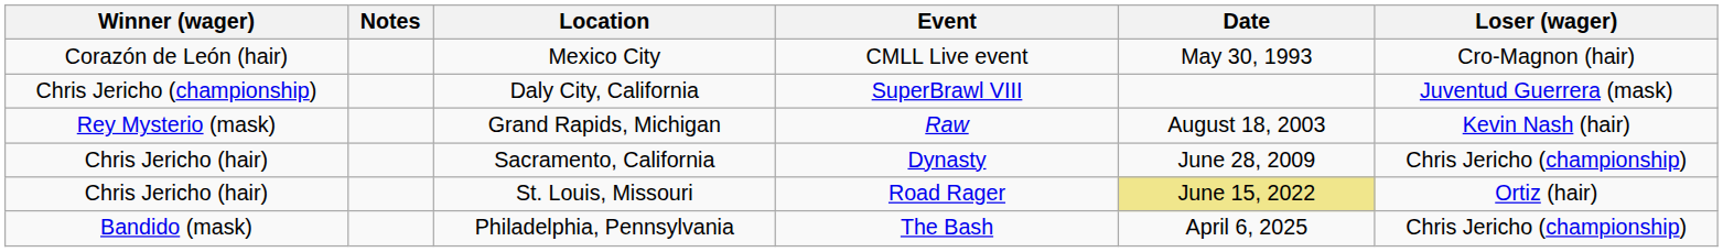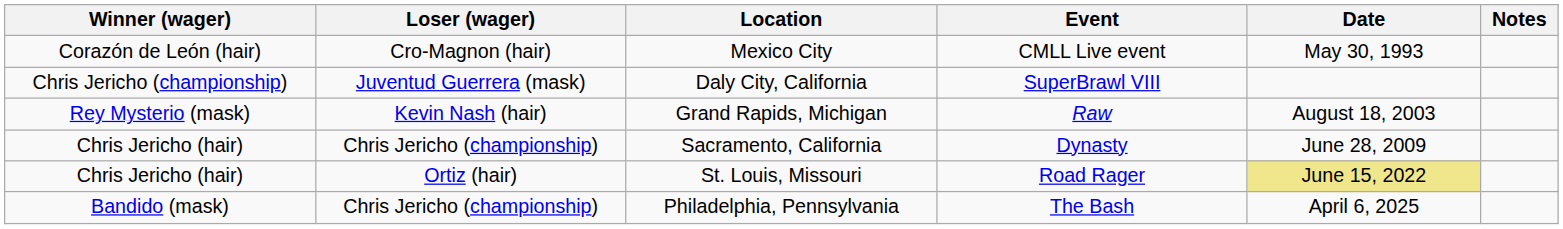 <table class="wikitable sortable" width=100%  style="text-align: center">
 <tr>
 <th width=20% scope="col">Winner (wager)</th>
-<th class="unsortable" width=5% scope="col">Notes</th>
+<th width=20% scope="col">Loser (wager)</th>
 <th width=20% scope="col">Location</th>
 <th width=20% scope="col">Event</th>
 <th width=15% scope="col">Date</th>
-<th width=20% scope="col">Loser (wager)</th>
+<th class="unsortable" width=5% scope="col">Notes</th>
 </tr>
 <tr>
 <td>Corazón de León (hair)</td>
-<td></td>
+<td>Cro-Magnon (hair)</td>
 <td>Mexico City</td>
 <td>CMLL Live event</td>
 <td>May 30, 1993</td>
-<td>Cro-Magnon (hair)</td>
+<td></td>
 </tr>
 <tr>
 <td>Chris Jericho (<a href='#'>championship</a>)</td>
-<td></td>
+<td><a href='#'>Juventud Guerrera</a> (mask)</td>
 <td>Daly City, California</td>
 <td><a href='#'>SuperBrawl VIII</a></td>
 <td></td>
-<td><a href='#'>Juventud Guerrera</a> (mask)</td>
+<td></td>
 </tr>
 <tr>
 <td><a href='#'>Rey Mysterio</a> (mask)</td>
-<td></td>
+<td><a href='#'>Kevin Nash</a> (hair)</td>
 <td>Grand Rapids, Michigan</td>
 <td><em><a href='#'>Raw</a></em></td>
 <td>August 18, 2003</td>
-<td><a href='#'>Kevin Nash</a> (hair)</td>
+<td></td>
 </tr>
 <tr>
 <td>Chris Jericho (hair)</td>
-<td></td>
+<td>Chris Jericho (<a href='#'>championship</a>)</td>
 <td>Sacramento, California</td>
 <td><a href='#'>Dynasty</a></td>
 <td>June 28, 2009</td>
-<td>Chris Jericho (<a href='#'>championship</a>)</td>
+<td></td>
 </tr>
 <tr>
 <td>Chris Jericho (hair)</td>
-<td></td>
+<td><a href='#'>Ortiz</a> (hair)</td>
 <td>St. Louis, Missouri</td>
 <td><a href='#'>Road Rager</a></td>
 <td style="background: khaki;">June 15, 2022</td>
-<td><a href='#'>Ortiz</a> (hair)</td>
+<td></td>
 </tr>
 <tr>
 <td><a href='#'>Bandido</a> (mask)</td>
-<td></td>
+<td>Chris Jericho (<a href='#'>championship</a>)</td>
 <td>Philadelphia, Pennsylvania</td>
 <td><a href='#'>The Bash</a></td>
 <td>April 6, 2025</td>
-<td>Chris Jericho (<a href='#'>championship</a>)</td>
+<td></td>
 </tr>
 </table>
